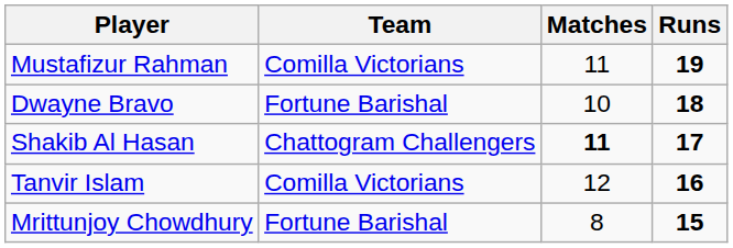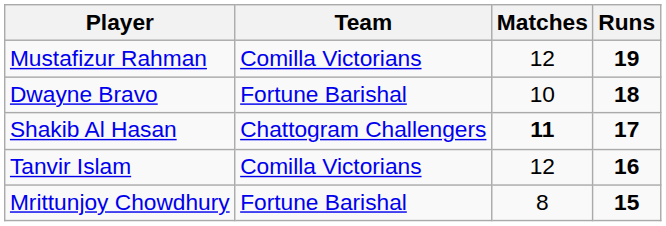 <table class="wikitable" style="text-align: center;">
 <tr>
 <th>Player</th>
 <th>Team</th>
 <th>Matches</th>
 <th>Runs</th>
 </tr>
 <tr>
 <td style="text-align:left"><a href='#'>Mustafizur Rahman</a></td>
 <td style="text-align:left"><a href='#'>Comilla Victorians</a></td>
-<td>11</td>
+<td>12</td>
 <td><strong>19</strong></td>
 </tr>
 <tr>
 <td style="text-align:left"><a href='#'>Dwayne Bravo</a></td>
 <td style="text-align:left"><a href='#'>Fortune Barishal</a></td>
 <td>10</td>
 <td><strong>18</strong></td>
 </tr>
 <tr>
 <td style="text-align:left"><a href='#'>Shakib Al Hasan</a></td>
 <td style="text-align:left"><a href='#'>Chattogram Challengers</a></td>
 <td><strong>11</strong></td>
 <td><strong>17</strong></td>
 </tr>
 <tr>
 <td style="text-align:left"><a href='#'>Tanvir Islam</a></td>
 <td style="text-align:left"><a href='#'>Comilla Victorians</a></td>
 <td>12</td>
 <td><strong>16</strong></td>
 </tr>
 <tr>
 <td style="text-align:left"><a href='#'>Mrittunjoy Chowdhury</a></td>
 <td style="text-align:left"><a href='#'>Fortune Barishal</a></td>
 <td>8</td>
 <td><strong>15</strong></td>
 </tr>
 </table>
